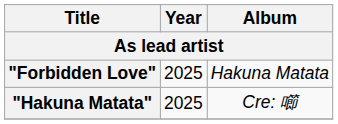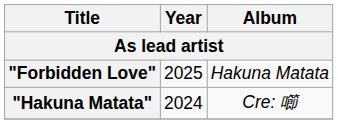 <table class="wikitable plainrowheaders" style="text-align:center;">
 <tr>
 <th scope="col">Title</th>
 <th scope="col">Year</th>
 <th scope="col">Album</th>
 </tr>
 <tr>
 <th colspan="7">As lead artist</th>
 </tr>
 <tr>
 <th scope="row">"Forbidden Love"</th>
 <td>2025</td>
 <td><em>Hakuna Matata</em></td>
 </tr>
 <tr>
 <th scope="row">"Hakuna Matata"</th>
-<td>2025</td>
+<td>2024</td>
 <td><em>Cre: 㘉</em></td>
 </tr>
 <tr>
 </tr>
 </table>
